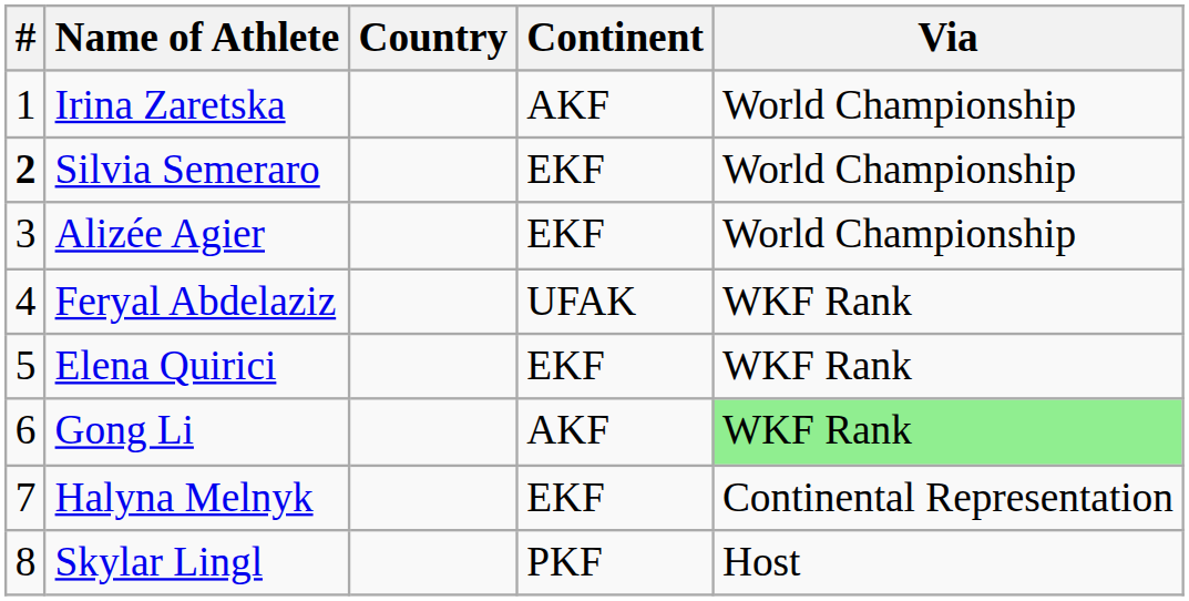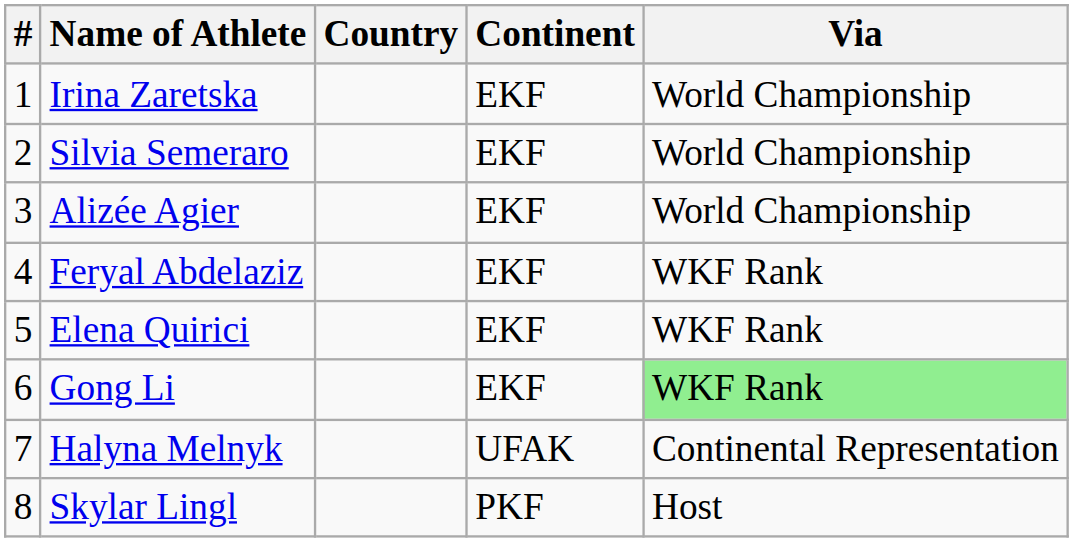 <table class="wikitable sortable">
 <tr>
 <th>#</th>
 <th>Name of Athlete</th>
 <th>Country</th>
 <th>Continent</th>
 <th>Via</th>
 </tr>
 <tr>
 <td>1</td>
 <td><a href='#'>Irina Zaretska</a></td>
 <td></td>
-<td>AKF</td>
+<td>EKF</td>
 <td>World Championship</td>
 </tr>
 <tr>
-<td><strong>2</strong></td>
+<td>2</td>
 <td><a href='#'>Silvia Semeraro</a></td>
 <td></td>
 <td>EKF</td>
 <td>World Championship</td>
 </tr>
 <tr>
 <td>3</td>
 <td><a href='#'>Alizée Agier</a></td>
 <td></td>
 <td>EKF</td>
 <td>World Championship</td>
 </tr>
 <tr>
 <td>4</td>
 <td><a href='#'>Feryal Abdelaziz</a></td>
 <td></td>
-<td>UFAK</td>
+<td>EKF</td>
 <td>WKF Rank</td>
 </tr>
 <tr>
 <td>5</td>
 <td><a href='#'>Elena Quirici</a></td>
 <td></td>
 <td>EKF</td>
 <td>WKF Rank</td>
 </tr>
 <tr>
 <td>6</td>
 <td><a href='#'>Gong Li</a></td>
 <td></td>
-<td>AKF</td>
+<td>EKF</td>
 <td style="background: lightgreen;">WKF Rank</td>
 </tr>
 <tr>
 <td>7</td>
 <td><a href='#'>Halyna Melnyk</a></td>
 <td></td>
-<td>EKF</td>
+<td>UFAK</td>
 <td>Continental Representation</td>
 </tr>
 <tr>
 <td>8</td>
 <td><a href='#'>Skylar Lingl</a></td>
 <td></td>
 <td>PKF</td>
 <td>Host</td>
 </tr>
 </table>
